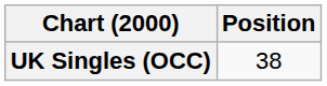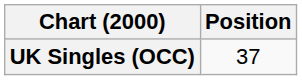 <table class="wikitable plainrowheaders" style="text-align:center">
 <tr>
 <th>Chart (2000)</th>
 <th>Position</th>
 </tr>
 <tr>
 <th scope="row">UK Singles (OCC)</th>
-<td>38</td>
+<td>37</td>
 </tr>
 </table>
